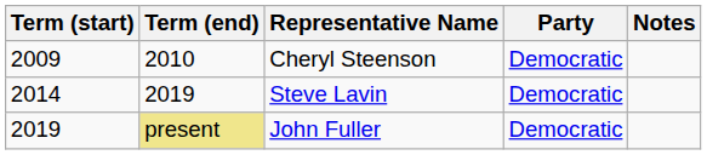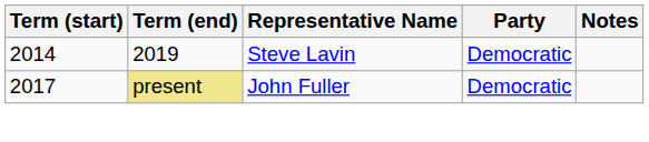 <table class="wikitable sortable">
 <tr>
 <th>Term (start)</th>
 <th>Term (end)</th>
 <th>Representative Name</th>
 <th>Party</th>
 <th>Notes</th>
 </tr>
 <tr>
-<td>2009</td>
-<td>2010</td>
-<td>Cheryl Steenson</td>
-<td><a href='#'>Democratic</a></td>
-<td></td>
-</tr>
-<tr>
 <td>2014</td>
 <td>2019</td>
 <td><a href='#'>Steve Lavin</a></td>
 <td><a href='#'>Democratic</a></td>
 <td></td>
 </tr>
 <tr>
-<td>2019</td>
+<td>2017</td>
 <td style="background: khaki;">present</td>
 <td><a href='#'>John Fuller</a></td>
 <td><a href='#'>Democratic</a></td>
 <td></td>
 </tr>
 </table>
